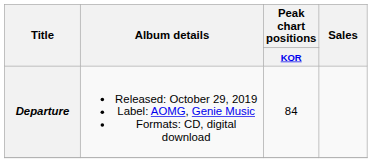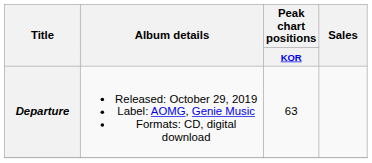 <table class="wikitable plainrowheaders" style="text-align:center;">
 <tr>
 <th scope="col" rowspan="2" style="width:100px;">Title</th>
 <th scope="col" rowspan="2" style="width:250px;">Album details</th>
 <th scope="col" colspan="1" style="width:60px;">Peak chart positions</th>
 <th scope="col" rowspan="2" style="width:60px;">Sales</th>
 </tr>
 <tr>
 <th><small><a href='#'>KOR</a></small><br></th>
 </tr>
 <tr>
 <th scope="row"><em>Departure</em></th>
 <td><br><ul><li>Released: October 29, 2019</li><li>Label: <a href='#'>AOMG</a>, <a href='#'>Genie Music</a></li><li>Formats: CD, digital download</li></ul></td>
-<td>84</td>
+<td>63</td>
 <td></td>
 </tr>
 <tr>
 </tr>
 </table>
